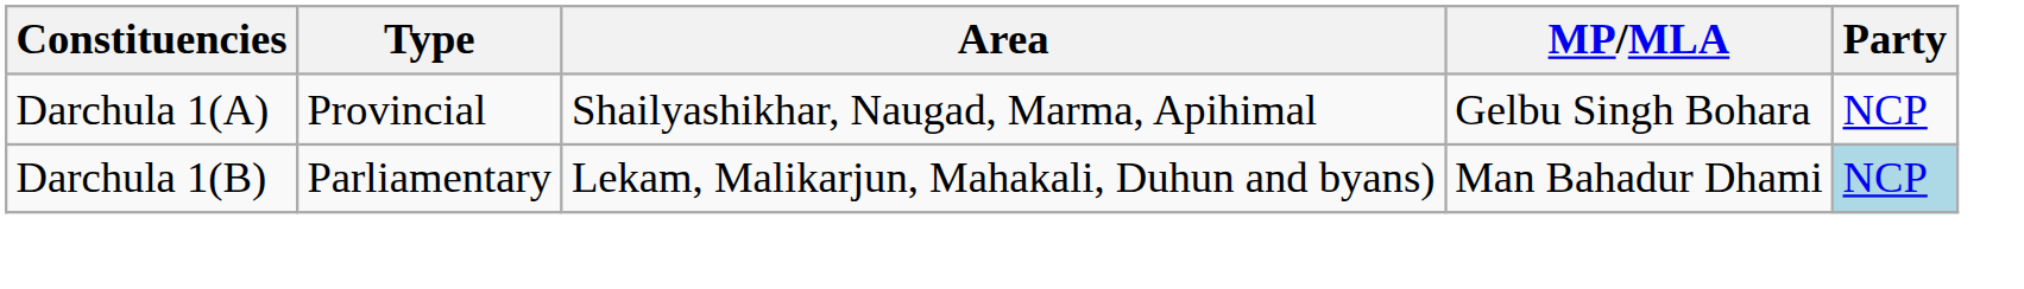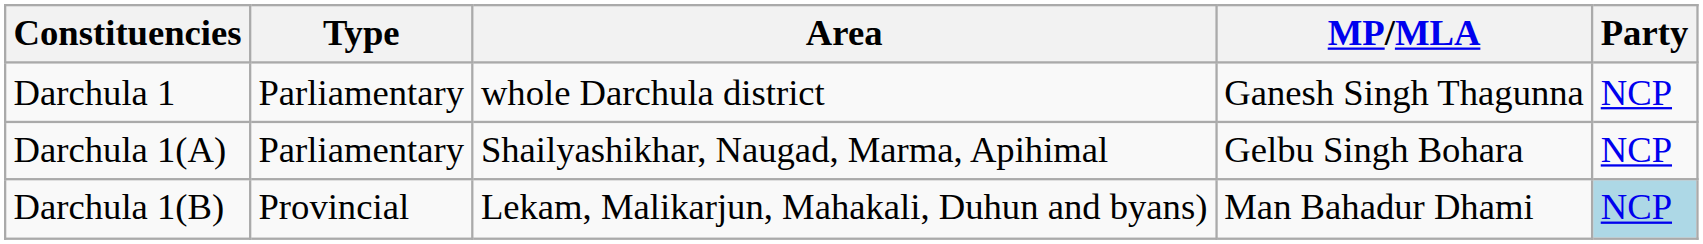 <table class="wikitable">
 <tr>
 <th>Constituencies</th>
 <th>Type</th>
 <th>Area</th>
 <th><a href='#'>MP</a>/<a href='#'>MLA</a></th>
 <th>Party</th>
 </tr>
 <tr>
+<td>Darchula 1</td>
+<td>Parliamentary</td>
+<td>whole Darchula district</td>
+<td>Ganesh Singh Thagunna</td>
+<td><a href='#'>NCP</a></td>
+</tr>
+<tr>
 <td>Darchula 1(A)</td>
-<td>Provincial</td>
+<td>Parliamentary</td>
 <td>Shailyashikhar, Naugad, Marma, Apihimal</td>
 <td>Gelbu Singh Bohara</td>
 <td><a href='#'>NCP</a></td>
 </tr>
 <tr>
 <td>Darchula 1(B)</td>
-<td>Parliamentary</td>
+<td>Provincial</td>
 <td>Lekam, Malikarjun, Mahakali, Duhun and byans)</td>
 <td>Man Bahadur Dhami</td>
 <td style="background: lightblue;"><a href='#'>NCP</a></td>
 </tr>
 </table>
